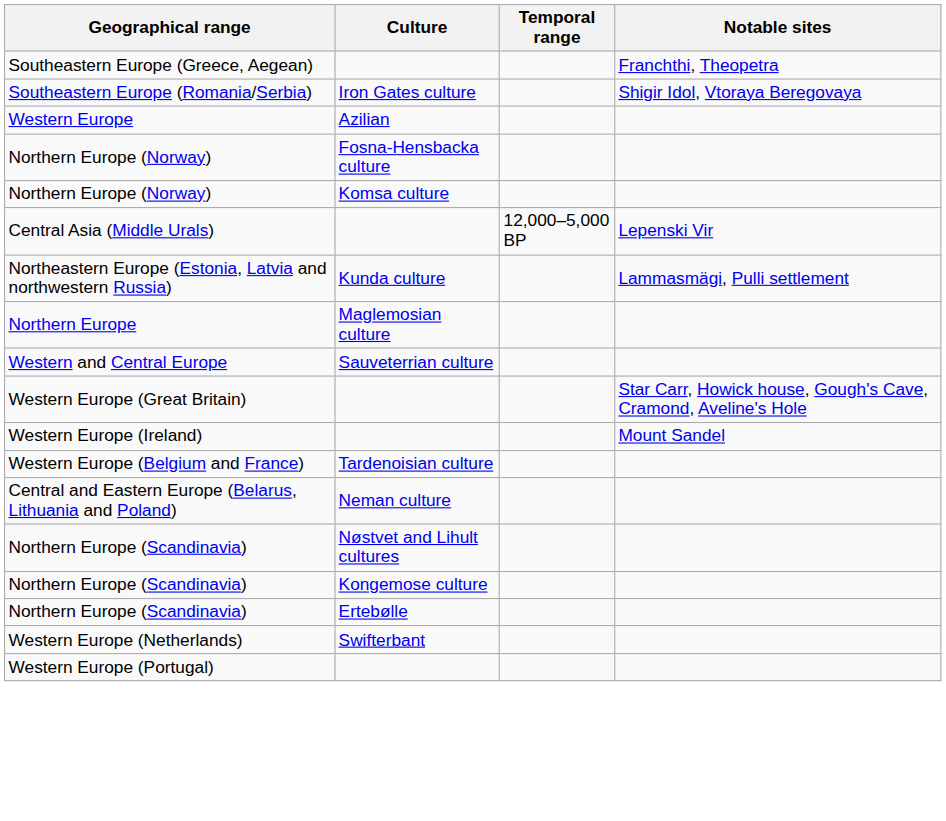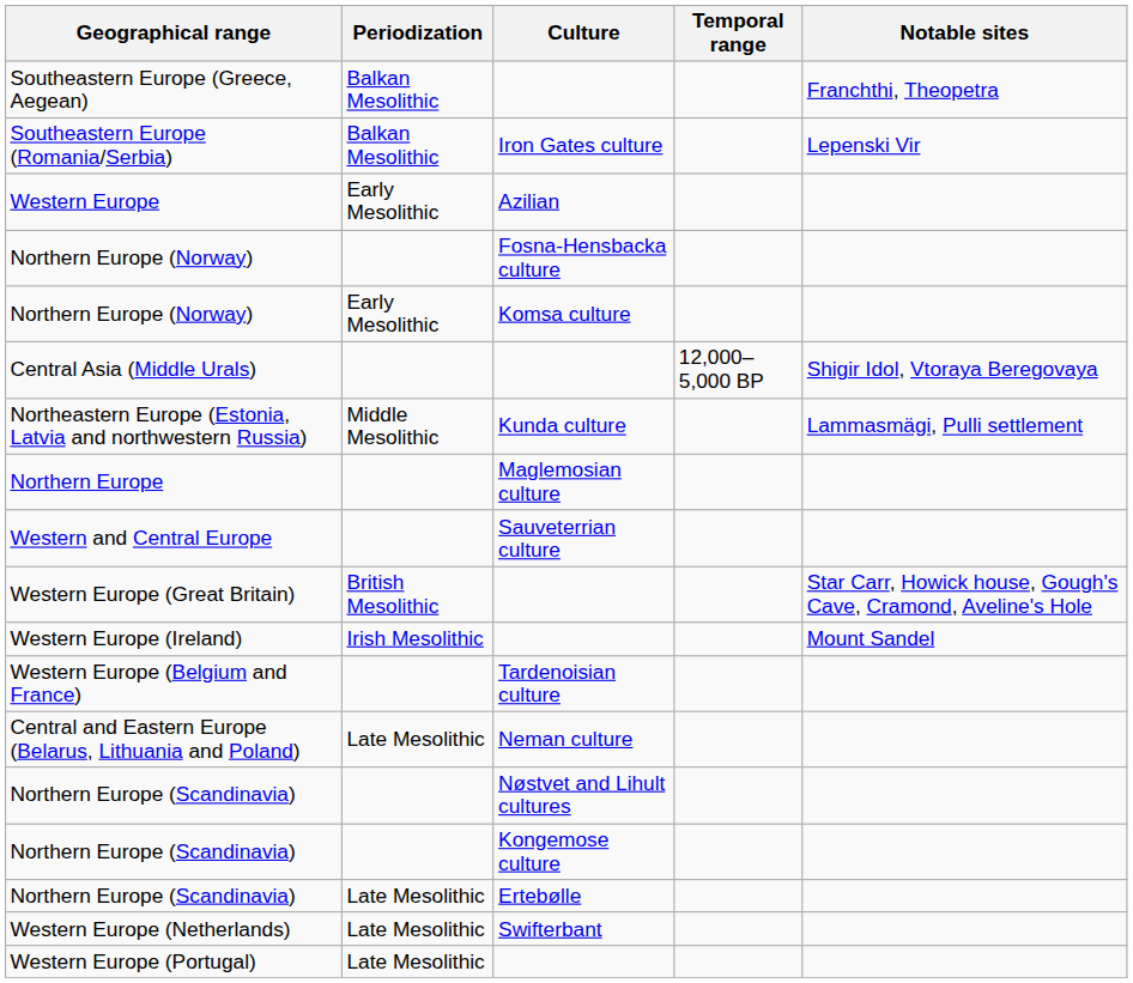 <table class="wikitable sortable">
 <tr>
 <th>Geographical range</th>
+<th>Periodization</th>
 <th>Culture</th>
 <th>Temporal range</th>
 <th>Notable sites</th>
 </tr>
 <tr>
 <td>Southeastern Europe (Greece, Aegean)</td>
+<td><a href='#'>Balkan Mesolithic</a></td>
 <td></td>
 <td></td>
 <td><a href='#'>Franchthi</a>, <a href='#'>Theopetra</a></td>
 </tr>
 <tr>
 <td><a href='#'>Southeastern Europe</a> (<a href='#'>Romania</a>/<a href='#'>Serbia</a>)</td>
+<td><a href='#'>Balkan Mesolithic</a></td>
 <td><a href='#'>Iron Gates culture</a></td>
 <td></td>
-<td><a href='#'>Shigir Idol</a>, <a href='#'>Vtoraya Beregovaya</a></td>
+<td><a href='#'>Lepenski Vir</a></td>
 </tr>
 <tr>
 <td><a href='#'>Western Europe</a></td>
+<td>Early Mesolithic</td>
 <td><a href='#'>Azilian</a></td>
 <td></td>
 <td></td>
 </tr>
 <tr>
 <td>Northern Europe (<a href='#'>Norway</a>)</td>
+<td></td>
 <td><a href='#'>Fosna-Hensbacka culture</a></td>
 <td></td>
 <td></td>
 </tr>
 <tr>
 <td>Northern Europe (<a href='#'>Norway</a>)</td>
+<td>Early Mesolithic</td>
 <td><a href='#'>Komsa culture</a></td>
 <td></td>
 <td></td>
 </tr>
 <tr>
 <td>Central Asia (<a href='#'>Middle Urals</a>)</td>
 <td></td>
+<td></td>
 <td>12,000–5,000 BP</td>
-<td><a href='#'>Lepenski Vir</a></td>
+<td><a href='#'>Shigir Idol</a>, <a href='#'>Vtoraya Beregovaya</a></td>
 </tr>
 <tr>
 <td>Northeastern Europe (<a href='#'>Estonia</a>, <a href='#'>Latvia</a> and northwestern <a href='#'>Russia</a>)</td>
+<td>Middle Mesolithic</td>
 <td><a href='#'>Kunda culture</a></td>
 <td></td>
 <td><a href='#'>Lammasmägi</a>, <a href='#'>Pulli settlement</a></td>
 </tr>
 <tr>
 <td><a href='#'>Northern Europe</a></td>
+<td></td>
 <td><a href='#'>Maglemosian culture</a></td>
 <td></td>
 <td></td>
 </tr>
 <tr>
 <td><a href='#'>Western</a> and <a href='#'>Central Europe</a></td>
+<td></td>
 <td><a href='#'>Sauveterrian culture</a></td>
 <td></td>
 <td></td>
 </tr>
 <tr>
 <td>Western Europe (Great Britain)</td>
+<td><a href='#'>British Mesolithic</a></td>
 <td></td>
 <td></td>
 <td><a href='#'>Star Carr</a>, <a href='#'>Howick house</a>, <a href='#'>Gough's Cave</a>, <a href='#'>Cramond</a>, <a href='#'>Aveline's Hole</a></td>
 </tr>
 <tr>
 <td>Western Europe (Ireland)</td>
+<td><a href='#'>Irish Mesolithic</a></td>
 <td></td>
 <td></td>
 <td><a href='#'>Mount Sandel</a></td>
 </tr>
 <tr>
 <td>Western Europe (<a href='#'>Belgium</a> and <a href='#'>France</a>)</td>
+<td></td>
 <td><a href='#'>Tardenoisian culture</a></td>
 <td></td>
 <td></td>
 </tr>
 <tr>
 <td>Central and Eastern Europe (<a href='#'>Belarus</a>, <a href='#'>Lithuania</a> and <a href='#'>Poland</a>)</td>
+<td>Late Mesolithic</td>
 <td><a href='#'>Neman culture</a></td>
 <td></td>
 <td></td>
 </tr>
 <tr>
 <td>Northern Europe (<a href='#'>Scandinavia</a>)</td>
+<td></td>
 <td><a href='#'>Nøstvet and Lihult cultures</a></td>
 <td></td>
 <td></td>
 </tr>
 <tr>
 <td>Northern Europe (<a href='#'>Scandinavia</a>)</td>
+<td></td>
 <td><a href='#'>Kongemose culture</a></td>
 <td></td>
 <td></td>
 </tr>
 <tr>
 <td>Northern Europe (<a href='#'>Scandinavia</a>)</td>
+<td>Late Mesolithic</td>
 <td><a href='#'>Ertebølle</a></td>
 <td></td>
 <td></td>
 </tr>
 <tr>
 <td>Western Europe (Netherlands)</td>
+<td>Late Mesolithic</td>
 <td><a href='#'>Swifterbant</a></td>
 <td></td>
 <td></td>
 </tr>
 <tr>
 <td>Western Europe (Portugal)</td>
+<td>Late Mesolithic</td>
 <td></td>
 <td></td>
 <td></td>
 </tr>
 </table>
